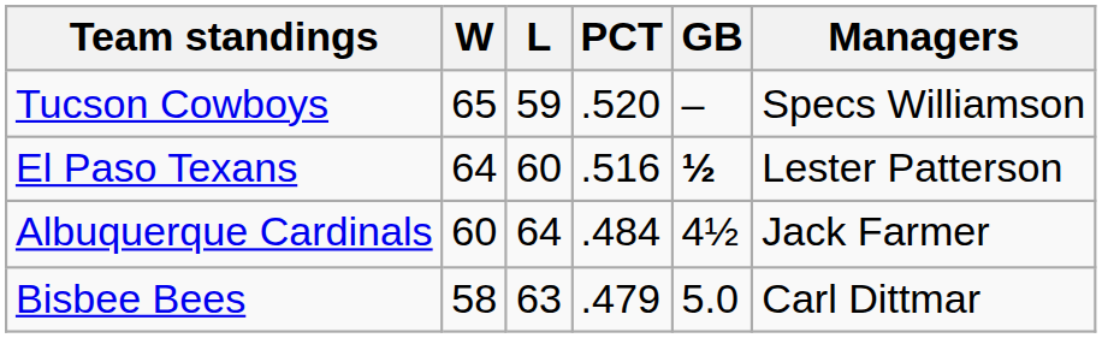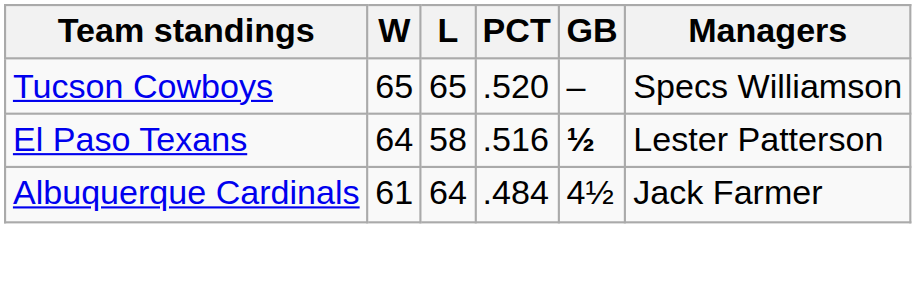 <table class="wikitable">
 <tr>
 <th>Team standings</th>
 <th>W</th>
 <th>L</th>
 <th>PCT</th>
 <th>GB</th>
 <th>Managers</th>
 </tr>
 <tr>
 <td><a href='#'>Tucson Cowboys</a></td>
 <td>65</td>
-<td>59</td>
+<td>65</td>
 <td>.520</td>
 <td>–</td>
 <td>Specs Williamson</td>
 </tr>
 <tr>
 <td><a href='#'>El Paso Texans</a></td>
 <td>64</td>
-<td>60</td>
+<td>58</td>
 <td>.516</td>
 <td><strong>½</strong></td>
 <td>Lester Patterson</td>
 </tr>
 <tr>
 <td><a href='#'>Albuquerque Cardinals</a></td>
-<td>60</td>
+<td>61</td>
 <td>64</td>
 <td>.484</td>
 <td>4½</td>
 <td>Jack Farmer</td>
 </tr>
-<tr>
-<td><a href='#'>Bisbee Bees</a></td>
-<td>58</td>
-<td>63</td>
-<td>.479</td>
-<td>5.0</td>
-<td>Carl Dittmar</td>
-</tr>
 </table>
